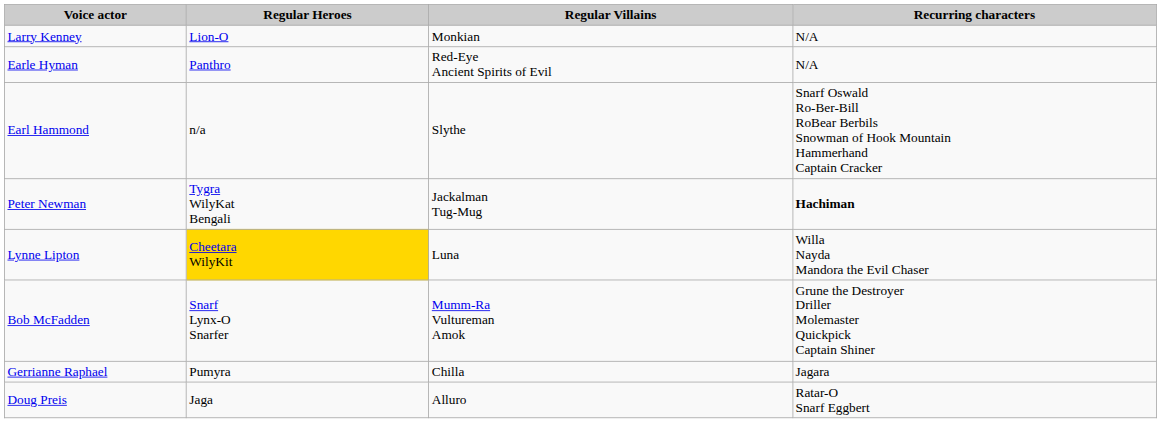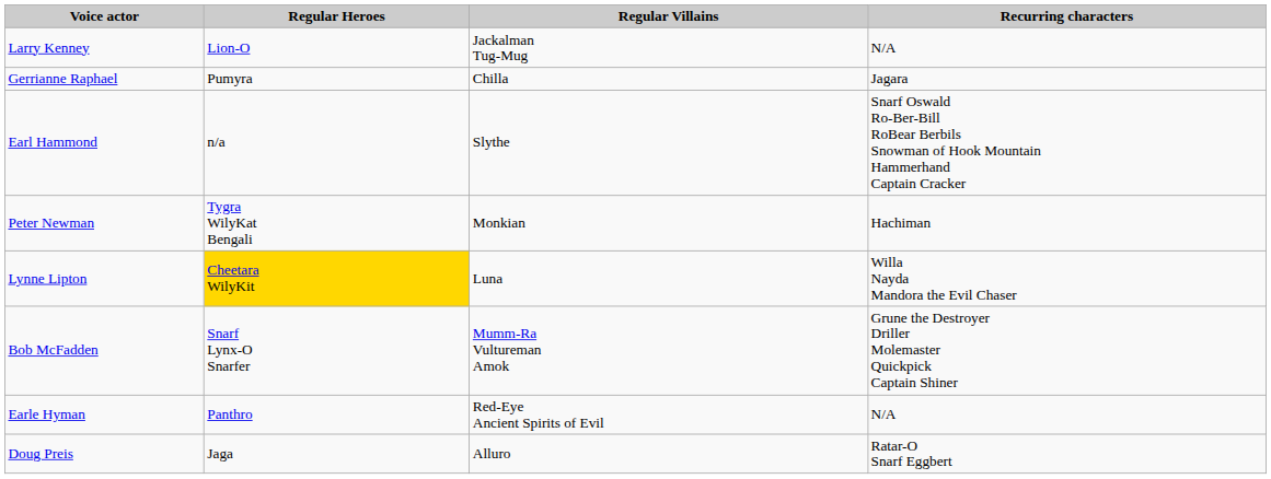 <table class="wikitable" width=70%>
 <tr bgcolor="#CCCCCC">
 <td width=15% align="center"><strong>Voice actor</strong></td>
 <td width=20% align="center"><strong>Regular Heroes</strong></td>
 <td width=30% align="center"><strong>Regular Villains</strong></td>
 <td width=30% align="center"><strong>Recurring characters</strong></td>
 </tr>
 <tr>
 <td><a href='#'>Larry Kenney</a></td>
 <td><a href='#'>Lion-O</a></td>
-<td>Monkian</td>
+<td>Jackalman<br>Tug-Mug</td>
 <td>N/A</td>
 </tr>
 <tr>
-<td><a href='#'>Earle Hyman</a></td>
-<td><a href='#'>Panthro</a></td>
-<td>Red-Eye<br>Ancient Spirits of Evil</td>
-<td>N/A</td>
+<td><a href='#'>Gerrianne Raphael</a></td>
+<td>Pumyra</td>
+<td>Chilla</td>
+<td>Jagara</td>
 </tr>
 <tr>
 <td><a href='#'>Earl Hammond</a></td>
 <td>n/a</td>
 <td>Slythe</td>
 <td>Snarf Oswald<br>Ro-Ber-Bill<br>RoBear Berbils<br>Snowman of Hook Mountain<br>Hammerhand<br>Captain Cracker</td>
 </tr>
 <tr>
 <td><a href='#'>Peter Newman</a></td>
 <td><a href='#'>Tygra</a><br>WilyKat<br>Bengali</td>
-<td>Jackalman<br>Tug-Mug</td>
-<td><strong>Hachiman</strong></td>
+<td>Monkian</td>
+<td>Hachiman</td>
 </tr>
 <tr>
 <td><a href='#'>Lynne Lipton</a></td>
 <td style="background: gold;"><a href='#'>Cheetara</a><br>WilyKit</td>
 <td>Luna</td>
 <td>Willa<br>Nayda<br>Mandora the Evil Chaser</td>
 </tr>
 <tr>
 <td><a href='#'>Bob McFadden</a></td>
 <td><a href='#'>Snarf</a><br>Lynx-O<br>Snarfer</td>
 <td><a href='#'>Mumm-Ra</a><br>Vultureman<br>Amok</td>
 <td>Grune the Destroyer<br>Driller<br>Molemaster<br>Quickpick<br>Captain Shiner</td>
 </tr>
 <tr>
-<td><a href='#'>Gerrianne Raphael</a></td>
-<td>Pumyra</td>
-<td>Chilla</td>
-<td>Jagara</td>
+<td><a href='#'>Earle Hyman</a></td>
+<td><a href='#'>Panthro</a></td>
+<td>Red-Eye<br>Ancient Spirits of Evil</td>
+<td>N/A</td>
 </tr>
 <tr>
 <td><a href='#'>Doug Preis</a></td>
 <td>Jaga</td>
 <td>Alluro</td>
 <td>Ratar-O<br>Snarf Eggbert</td>
 </tr>
 </table>
